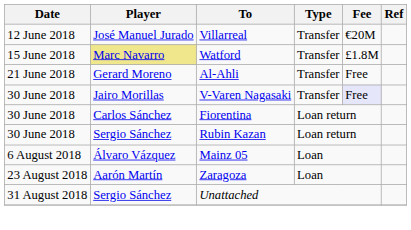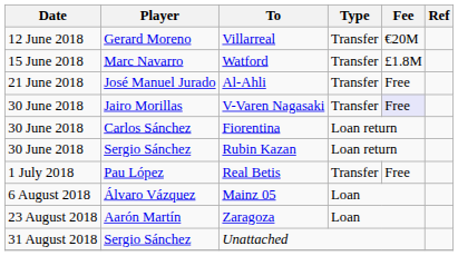 <table class="wikitable">
 <tr>
 <th>Date</th>
 <th>Player</th>
 <th>To</th>
 <th>Type</th>
 <th>Fee</th>
 <th>Ref</th>
 </tr>
 <tr>
 <td>12 June 2018</td>
-<td> <a href='#'>José Manuel Jurado</a></td>
+<td> <a href='#'>Gerard Moreno</a></td>
 <td> <a href='#'>Villarreal</a></td>
 <td>Transfer</td>
 <td>€20M</td>
 <td></td>
 </tr>
 <tr>
 <td>15 June 2018</td>
-<td style="background: khaki;"> <a href='#'>Marc Navarro</a></td>
+<td> <a href='#'>Marc Navarro</a></td>
 <td> <a href='#'>Watford</a></td>
 <td>Transfer</td>
 <td>£1.8M</td>
 <td></td>
 </tr>
 <tr>
 <td>21 June 2018</td>
-<td> <a href='#'>Gerard Moreno</a></td>
+<td> <a href='#'>José Manuel Jurado</a></td>
 <td> <a href='#'>Al-Ahli</a></td>
 <td>Transfer</td>
 <td>Free</td>
 <td></td>
 </tr>
 <tr>
 <td>30 June 2018</td>
 <td> <a href='#'>Jairo Morillas</a></td>
 <td> <a href='#'>V-Varen Nagasaki</a></td>
 <td>Transfer</td>
 <td style="background: lavender;">Free</td>
 <td></td>
 </tr>
 <tr>
 <td>30 June 2018</td>
 <td> <a href='#'>Carlos Sánchez</a></td>
 <td> <a href='#'>Fiorentina</a></td>
 <td colspan=2>Loan return</td>
 <td></td>
 </tr>
 <tr>
 <td>30 June 2018</td>
 <td> <a href='#'>Sergio Sánchez</a></td>
 <td> <a href='#'>Rubin Kazan</a></td>
 <td colspan=2>Loan return</td>
 <td></td>
 </tr>
 <tr>
+<td>1 July 2018</td>
+<td> <a href='#'>Pau López</a></td>
+<td> <a href='#'>Real Betis</a></td>
+<td>Transfer</td>
+<td>Free</td>
+<td></td>
+</tr>
+<tr>
 <td>6 August 2018</td>
 <td> <a href='#'>Álvaro Vázquez</a></td>
 <td> <a href='#'>Mainz 05</a></td>
 <td colspan=2>Loan</td>
 <td></td>
 </tr>
 <tr>
 <td>23 August 2018</td>
 <td> <a href='#'>Aarón Martín</a></td>
 <td> <a href='#'>Zaragoza</a></td>
 <td colspan=2>Loan</td>
 <td></td>
 </tr>
 <tr>
 <td>31 August 2018</td>
 <td> <a href='#'>Sergio Sánchez</a></td>
 <td colspan=3><em>Unattached</em></td>
 <td></td>
 </tr>
 <tr>
 </tr>
 </table>
